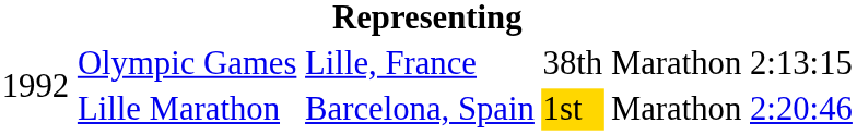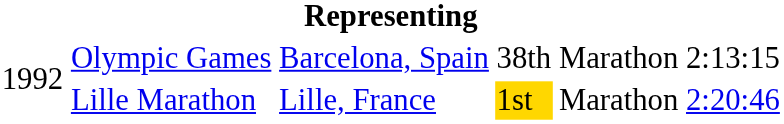 <table>
 <tr>
 <th colspan="6">Representing </th>
 </tr>
 <tr>
 <td rowspan=2>1992</td>
 <td><a href='#'>Olympic Games</a></td>
-<td><a href='#'>Lille, France</a></td>
+<td><a href='#'>Barcelona, Spain</a></td>
 <td>38th</td>
 <td>Marathon</td>
 <td>2:13:15</td>
 </tr>
 <tr>
 <td><a href='#'>Lille Marathon</a></td>
-<td><a href='#'>Barcelona, Spain</a></td>
+<td><a href='#'>Lille, France</a></td>
 <td bgcolor="gold">1st</td>
 <td>Marathon</td>
 <td><a href='#'>2:20:46</a></td>
 </tr>
 </table>
